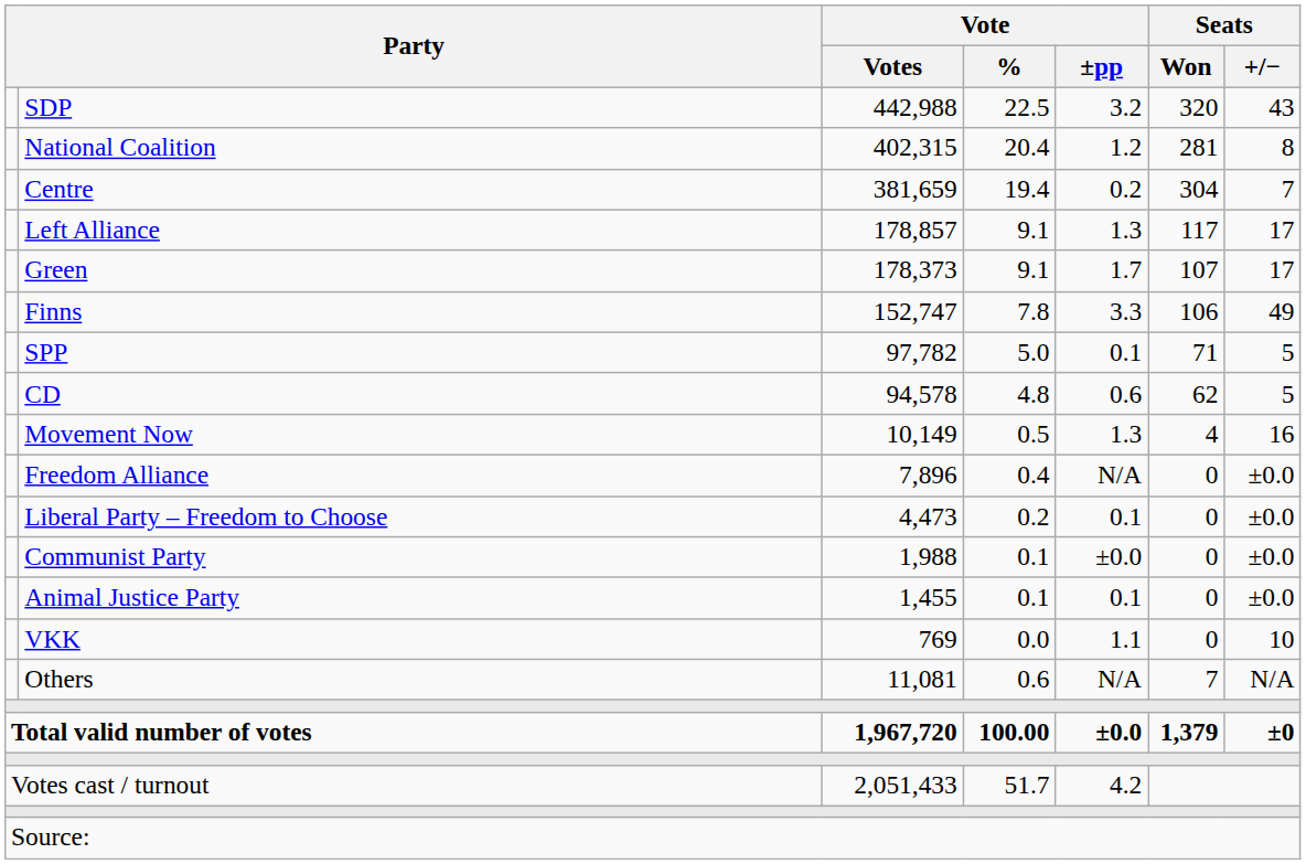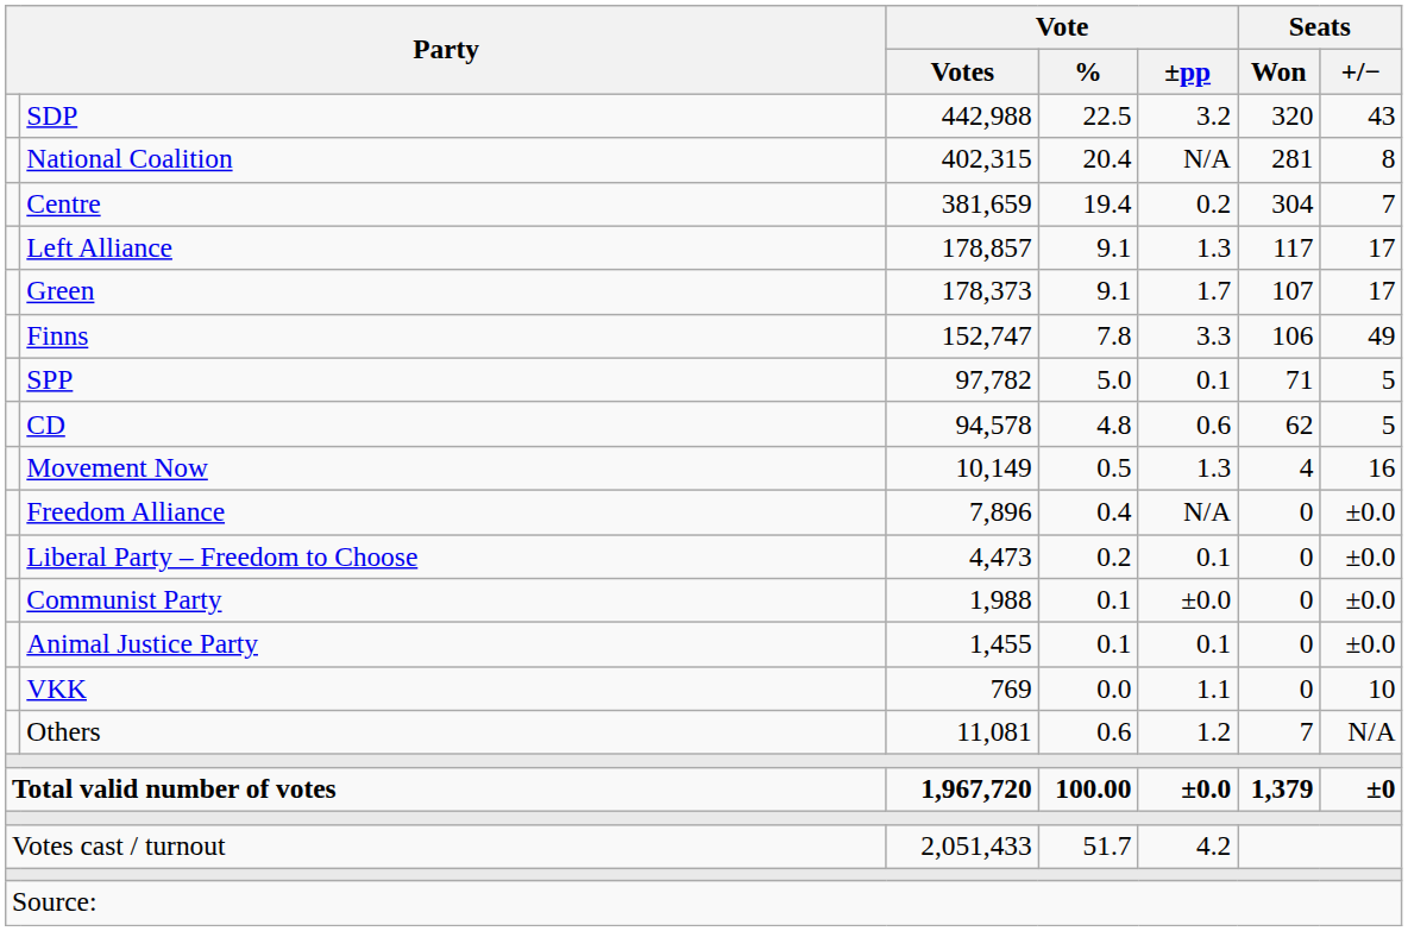 <table class="wikitable" style="text-align:right; font-size:100%;">
 <tr bgcolor="#E9E9E9" align="center">
 <th align="left" rowspan="2" colspan="2" width="500">Party</th>
 <th colspan="3">Vote</th>
 <th colspan="2">Seats</th>
 </tr>
 <tr bgcolor="#E9E9E9" align="center">
 <th width="80">Votes</th>
 <th width="50">%</th>
 <th width="50">±<a href='#'>pp</a></th>
 <th width="40">Won</th>
 <th width="40">+/−</th>
 </tr>
 <tr>
 <td width="1" bgcolor=></td>
 <td align="left"><a href='#'>SDP</a></td>
 <td>442,988</td>
 <td>22.5</td>
 <td>3.2</td>
 <td>320</td>
 <td>43</td>
 </tr>
 <tr>
 <td bgcolor=></td>
 <td align="left"><a href='#'>National Coalition</a></td>
 <td>402,315</td>
 <td>20.4</td>
-<td>1.2</td>
+<td>N/A</td>
 <td>281</td>
 <td>8</td>
 </tr>
 <tr>
 <td bgcolor=></td>
 <td align="left"><a href='#'>Centre</a></td>
 <td>381,659</td>
 <td>19.4</td>
 <td>0.2</td>
 <td>304</td>
 <td>7</td>
 </tr>
 <tr>
 <td bgcolor=></td>
 <td align="left"><a href='#'>Left Alliance</a></td>
 <td>178,857</td>
 <td>9.1</td>
 <td>1.3</td>
 <td>117</td>
 <td>17</td>
 </tr>
 <tr>
 <td bgcolor=></td>
 <td align="left"><a href='#'>Green</a></td>
 <td>178,373</td>
 <td>9.1</td>
 <td>1.7</td>
 <td>107</td>
 <td>17</td>
 </tr>
 <tr>
 <td bgcolor=></td>
 <td align="left"><a href='#'>Finns</a></td>
 <td>152,747</td>
 <td>7.8</td>
 <td>3.3</td>
 <td>106</td>
 <td>49</td>
 </tr>
 <tr>
 <td bgcolor=></td>
 <td align="left"><a href='#'>SPP</a></td>
 <td>97,782</td>
 <td>5.0</td>
 <td>0.1</td>
 <td>71</td>
 <td>5</td>
 </tr>
 <tr>
 <td bgcolor=></td>
 <td align="left"><a href='#'>CD</a></td>
 <td>94,578</td>
 <td>4.8</td>
 <td>0.6</td>
 <td>62</td>
 <td>5</td>
 </tr>
 <tr>
 <td bgcolor=></td>
 <td align="left"><a href='#'>Movement Now</a></td>
 <td>10,149</td>
 <td>0.5</td>
 <td>1.3</td>
 <td>4</td>
 <td>16</td>
 </tr>
 <tr>
 <td bgcolor=></td>
 <td align="left"><a href='#'>Freedom Alliance</a></td>
 <td>7,896</td>
 <td>0.4</td>
 <td>N/A</td>
 <td>0</td>
 <td>±0.0</td>
 </tr>
 <tr>
 <td bgcolor=></td>
 <td align="left"><a href='#'>Liberal Party – Freedom to Choose</a></td>
 <td>4,473</td>
 <td>0.2</td>
 <td>0.1</td>
 <td>0</td>
 <td>±0.0</td>
 </tr>
 <tr>
 <td bgcolor=></td>
 <td align="left"><a href='#'>Communist Party</a></td>
 <td>1,988</td>
 <td>0.1</td>
 <td>±0.0</td>
 <td>0</td>
 <td>±0.0</td>
 </tr>
 <tr>
 <td bgcolor=></td>
 <td align="left"><a href='#'>Animal Justice Party</a></td>
 <td>1,455</td>
 <td>0.1</td>
 <td>0.1</td>
 <td>0</td>
 <td>±0.0</td>
 </tr>
 <tr>
 <td bgcolor=></td>
 <td align="left"><a href='#'>VKK</a></td>
 <td>769</td>
 <td>0.0</td>
 <td>1.1</td>
 <td>0</td>
 <td>10</td>
 </tr>
 <tr>
 <td bgcolor=></td>
 <td align="left">Others</td>
 <td>11,081</td>
 <td>0.6</td>
-<td>N/A</td>
+<td>1.2</td>
 <td>7</td>
 <td>N/A</td>
 </tr>
 <tr>
 <td colspan="7" bgcolor="#E9E9E9"></td>
 </tr>
 <tr style="font-weight:bold;">
 <td align="left" colspan="2">Total valid number of votes</td>
 <td>1,967,720</td>
 <td>100.00</td>
 <td>±0.0</td>
 <td>1,379</td>
 <td>±0</td>
 </tr>
 <tr>
 <td colspan="7" bgcolor="#E9E9E9"></td>
 </tr>
 <tr>
 <td align="left" colspan="2">Votes cast / turnout</td>
 <td>2,051,433</td>
 <td>51.7</td>
 <td>4.2</td>
 </tr>
 <tr style="font-weight:bold;">
 <td colspan="7" bgcolor="#E9E9E9"></td>
 </tr>
 <tr>
 <td align="left" colspan="7">Source: </td>
 </tr>
 </table>
